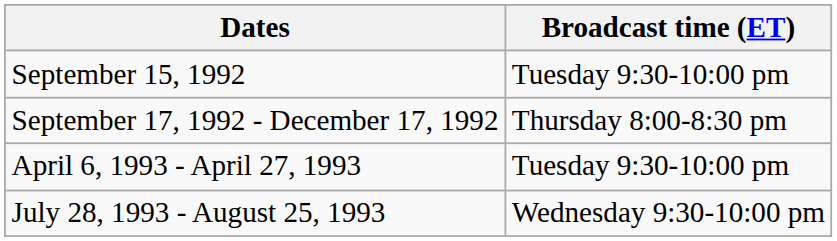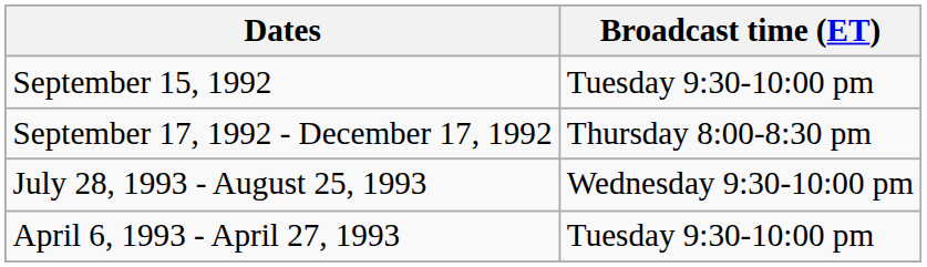 <table class="wikitable">
 <tr>
 <th>Dates</th>
 <th>Broadcast time (<a href='#'>ET</a>)</th>
 </tr>
 <tr>
 <td>September 15, 1992</td>
 <td>Tuesday 9:30-10:00 pm</td>
 </tr>
 <tr>
 <td>September 17, 1992 - December 17, 1992</td>
 <td>Thursday 8:00-8:30 pm</td>
 </tr>
 <tr>
+<td>July 28, 1993 - August 25, 1993</td>
+<td>Wednesday 9:30-10:00 pm</td>
+</tr>
+<tr>
 <td>April 6, 1993 - April 27, 1993</td>
 <td>Tuesday 9:30-10:00 pm</td>
 </tr>
-<tr>
-<td>July 28, 1993 - August 25, 1993</td>
-<td>Wednesday 9:30-10:00 pm</td>
-</tr>
 </table>
